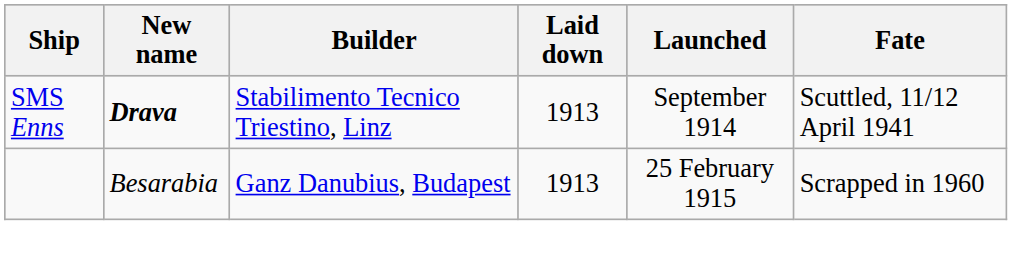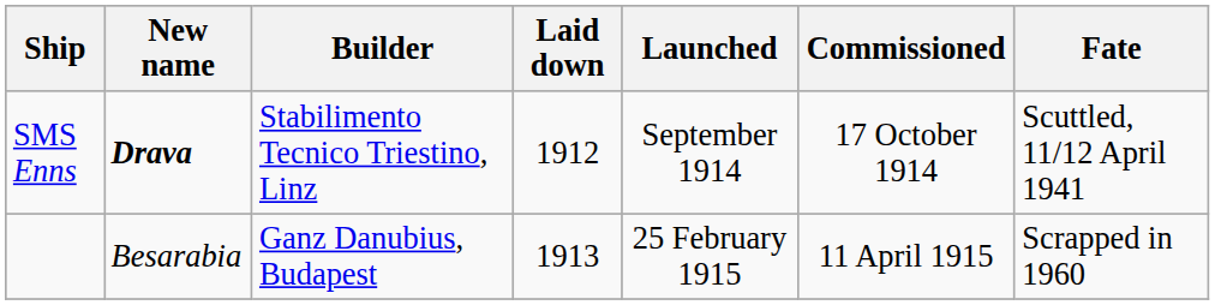 <table class="wikitable">
 <tr>
 <th>Ship</th>
 <th>New name</th>
 <th>Builder</th>
 <th>Laid down</th>
 <th>Launched</th>
+<th>Commissioned</th>
 <th>Fate</th>
 </tr>
 <tr>
 <td><a href='#'>SMS <em>Enns</em></a></td>
 <td><strong><em>Drava</em></strong></td>
 <td><a href='#'>Stabilimento Tecnico Triestino</a>, <a href='#'>Linz</a></td>
-<td align=center>1913</td>
+<td align=center>1912</td>
 <td align=center>September 1914</td>
+<td align=center>17 October 1914</td>
 <td>Scuttled, 11/12 April 1941</td>
 </tr>
 <tr>
 <td></td>
 <td><em>Besarabia</em></td>
 <td><a href='#'>Ganz Danubius</a>, <a href='#'>Budapest</a></td>
 <td align=center>1913</td>
 <td align=center>25 February 1915</td>
+<td align=center>11 April 1915</td>
 <td>Scrapped in 1960</td>
 </tr>
 </table>
